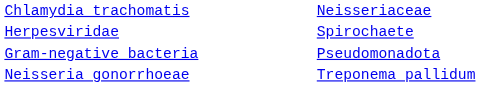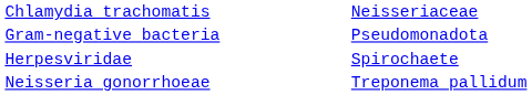 <table style="width: 40%; border: none; text-align: left;">
 <tr>
 <td><a href='#'>Chlamydia trachomatis</a></td>
 <td><a href='#'>Neisseriaceae</a></td>
 </tr>
 <tr>
+<td><a href='#'>Gram-negative bacteria</a></td>
+<td><a href='#'>Pseudomonadota</a></td>
+</tr>
+<tr>
 <td><a href='#'>Herpesviridae</a></td>
 <td><a href='#'>Spirochaete</a></td>
-</tr>
-<tr>
-<td><a href='#'>Gram-negative bacteria</a></td>
-<td><a href='#'>Pseudomonadota</a></td>
 </tr>
 <tr>
 <td><a href='#'>Neisseria gonorrhoeae</a></td>
 <td><a href='#'>Treponema pallidum</a></td>
 </tr>
 </table>
